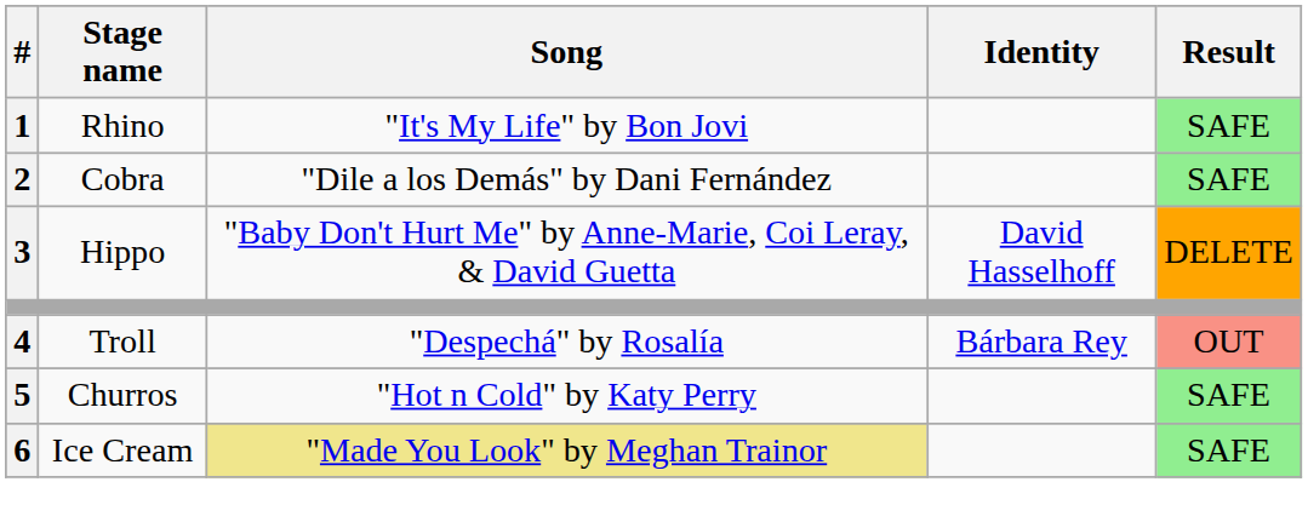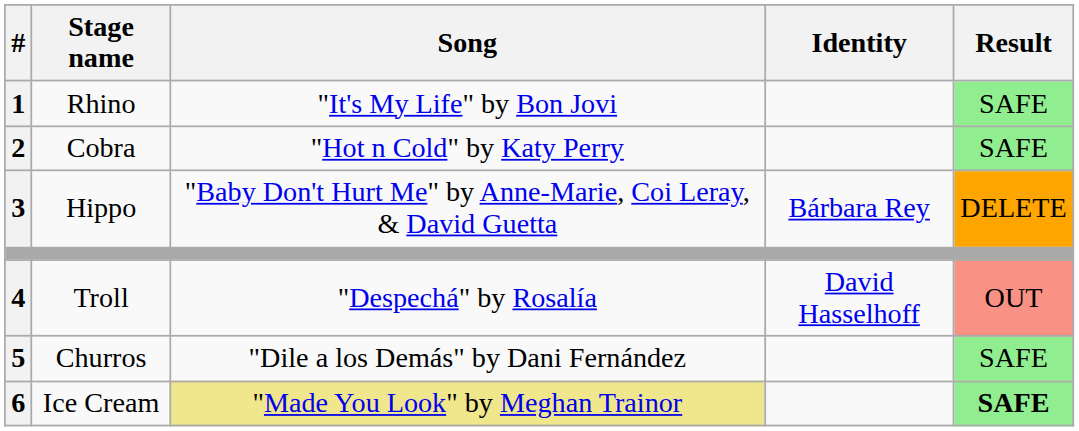 <table class="wikitable plainrowheaders" style="text-align:center">
 <tr>
 <th>#</th>
 <th>Stage name</th>
 <th>Song</th>
 <th>Identity</th>
 <th>Result</th>
 </tr>
 <tr>
 <th>1</th>
 <td>Rhino</td>
 <td>"<a href='#'>It's My Life</a>" by <a href='#'>Bon Jovi</a></td>
 <td></td>
 <td bgcolor="lightgreen">SAFE</td>
 </tr>
 <tr>
 <th>2</th>
 <td>Cobra</td>
-<td>"Dile a los Demás" by Dani Fernández</td>
+<td>"<a href='#'>Hot n Cold</a>" by <a href='#'>Katy Perry</a></td>
 <td></td>
 <td bgcolor="lightgreen">SAFE</td>
 </tr>
 <tr>
 <th>3</th>
 <td>Hippo</td>
 <td>"<a href='#'>Baby Don't Hurt Me</a>" by <a href='#'>Anne-Marie</a>, <a href='#'>Coi Leray</a>, & <a href='#'>David Guetta</a></td>
-<td><a href='#'>David Hasselhoff</a></td>
+<td><a href='#'>Bárbara Rey</a></td>
 <td bgcolor="orange">DELETE</td>
 </tr>
 <tr>
 <td colspan="5" style="background:darkgray"></td>
 </tr>
 <tr>
 <th>4</th>
 <td>Troll</td>
 <td>"<a href='#'>Despechá</a>" by <a href='#'>Rosalía</a></td>
-<td><a href='#'>Bárbara Rey</a></td>
+<td><a href='#'>David Hasselhoff</a></td>
 <td bgcolor="#F99185">OUT</td>
 </tr>
 <tr>
 <th>5</th>
 <td>Churros</td>
-<td>"<a href='#'>Hot n Cold</a>" by <a href='#'>Katy Perry</a></td>
+<td>"Dile a los Demás" by Dani Fernández</td>
 <td></td>
 <td bgcolor=lightgreen>SAFE</td>
 </tr>
 <tr>
 <th>6</th>
 <td>Ice Cream</td>
 <td style="background: khaki;">"<a href='#'>Made You Look</a>" by <a href='#'>Meghan Trainor</a></td>
 <td></td>
-<td bgcolor=lightgreen>SAFE</td>
+<td bgcolor=lightgreen><strong>SAFE</strong></td>
 </tr>
 </table>
